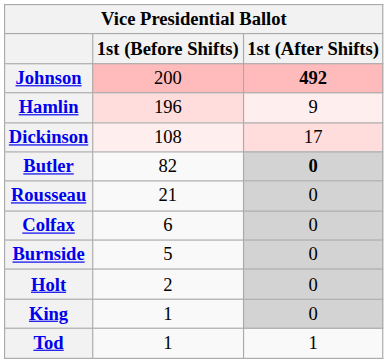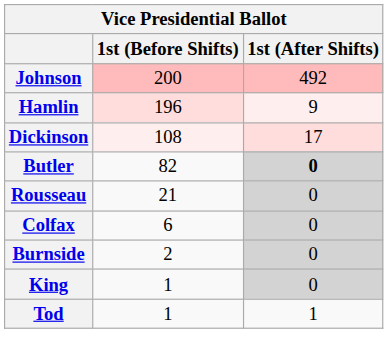 <table class="wikitable sortable" style="text-align:center">
 <tr>
 <th colspan="3"><strong>Vice Presidential Ballot</strong></th>
 </tr>
 <tr>
 <th></th>
 <th>1st (Before Shifts)</th>
 <th>1st (After Shifts)</th>
 </tr>
 <tr>
 <th><a href='#'>Johnson</a></th>
 <td style="background:#fbb;">200</td>
-<td style="background:#fbb;"><strong>492</strong></td>
+<td style="background:#fbb;">492</td>
 </tr>
 <tr>
 <th><a href='#'>Hamlin</a></th>
 <td style="background:#fdd;">196</td>
 <td style="background:#fee;">9</td>
 </tr>
 <tr>
 <th><a href='#'>Dickinson</a></th>
 <td style="background:#fee;">108</td>
 <td style="background:#fdd;">17</td>
 </tr>
 <tr>
 <th><a href='#'>Butler</a></th>
 <td>82</td>
 <td style="background:#d3d3d3"><strong>0</strong></td>
 </tr>
 <tr>
 <th><a href='#'>Rousseau</a></th>
 <td>21</td>
 <td style="background:#d3d3d3">0</td>
 </tr>
 <tr>
 <th><a href='#'>Colfax</a></th>
 <td>6</td>
 <td style="background:#d3d3d3">0</td>
 </tr>
 <tr>
 <th><a href='#'>Burnside</a></th>
-<td>5</td>
-<td style="background:#d3d3d3">0</td>
-</tr>
-<tr>
-<th><a href='#'>Holt</a></th>
 <td>2</td>
 <td style="background:#d3d3d3">0</td>
 </tr>
 <tr>
 <th><a href='#'>King</a></th>
 <td>1</td>
 <td style="background:#d3d3d3">0</td>
 </tr>
 <tr>
 <th><a href='#'>Tod</a></th>
 <td>1</td>
 <td>1</td>
 </tr>
 </table>
